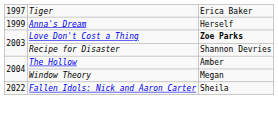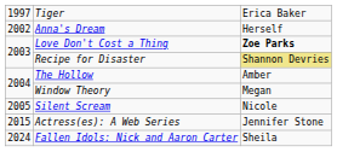 <table class=wikitable>
 <tr>
 <td>1997</td>
 <td><em>Tiger</em></td>
 <td>Erica Baker</td>
 </tr>
 <tr>
-<td>1999</td>
+<td>2002</td>
 <td><em><a href='#'>Anna's Dream</a></em></td>
 <td>Herself</td>
 </tr>
 <tr>
 <td rowspan=2>2003</td>
 <td><em><a href='#'>Love Don't Cost a Thing</a></em></td>
 <td><strong>Zoe Parks</strong></td>
 </tr>
 <tr>
 <td><em>Recipe for Disaster</em></td>
-<td>Shannon Devries</td>
+<td style="background: khaki;">Shannon Devries</td>
 </tr>
 <tr>
 <td rowspan=2>2004</td>
 <td><em><a href='#'>The Hollow</a></em></td>
 <td>Amber</td>
 </tr>
 <tr>
 <td><em>Window Theory</em></td>
 <td>Megan</td>
 </tr>
 <tr>
-<td>2022</td>
+<td>2005</td>
+<td><em><a href='#'>Silent Scream</a></em></td>
+<td>Nicole</td>
+</tr>
+<tr>
+<td>2015</td>
+<td><em>Actress(es): A Web Series</em></td>
+<td>Jennifer Stone</td>
+</tr>
+<tr>
+<td>2024</td>
 <td><em><a href='#'>Fallen Idols: Nick and Aaron Carter</a></em></td>
 <td>Sheila</td>
 </tr>
 </table>
